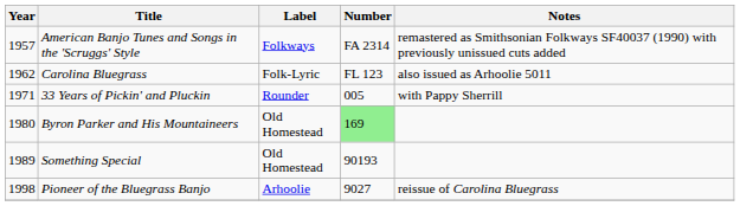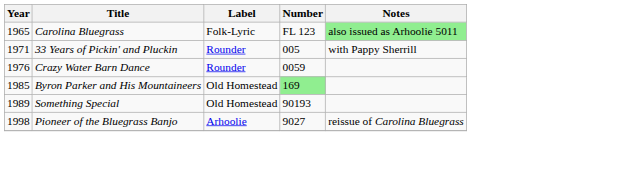 <table class="wikitable">
 <tr>
 <th>Year</th>
 <th>Title</th>
 <th>Label</th>
 <th>Number</th>
 <th>Notes</th>
 </tr>
 <tr>
-<td>1957</td>
-<td><em>American Banjo Tunes and Songs in the 'Scruggs' Style</em></td>
-<td><a href='#'>Folkways</a></td>
-<td>FA 2314</td>
-<td>remastered as Smithsonian Folkways SF40037 (1990) with previously unissued cuts added</td>
-</tr>
-<tr>
-<td>1962</td>
+<td>1965</td>
 <td><em>Carolina Bluegrass</em></td>
 <td>Folk-Lyric</td>
 <td>FL 123</td>
-<td>also issued as Arhoolie 5011</td>
+<td style="background: lightgreen;">also issued as Arhoolie 5011</td>
 </tr>
 <tr>
 <td>1971</td>
 <td><em>33 Years of Pickin' and Pluckin</em></td>
 <td><a href='#'>Rounder</a></td>
 <td>005</td>
 <td>with Pappy Sherrill</td>
 </tr>
 <tr>
-<td>1980</td>
+<td>1976</td>
+<td><em>Crazy Water Barn Dance</em></td>
+<td><a href='#'>Rounder</a></td>
+<td>0059</td>
+<td></td>
+</tr>
+<tr>
+<td>1985</td>
 <td><em>Byron Parker and His Mountaineers</em></td>
 <td>Old Homestead</td>
 <td style="background: lightgreen;">169</td>
 <td></td>
 </tr>
 <tr>
 <td>1989</td>
 <td><em>Something Special</em></td>
 <td>Old Homestead</td>
 <td>90193</td>
 <td></td>
 </tr>
 <tr>
 <td>1998</td>
 <td><em>Pioneer of the Bluegrass Banjo</em></td>
 <td><a href='#'>Arhoolie</a></td>
 <td>9027</td>
 <td>reissue of <em>Carolina Bluegrass</em></td>
 </tr>
 <tr>
 </tr>
 </table>
